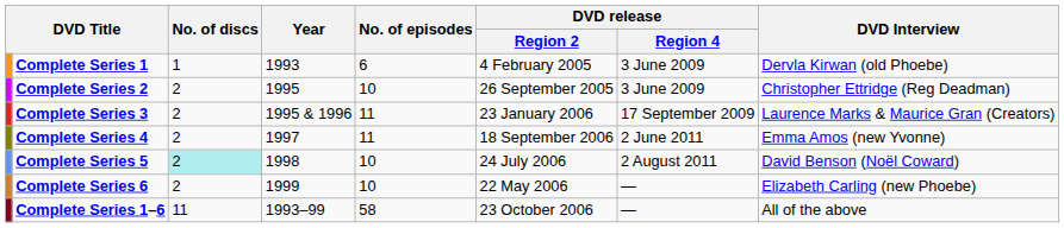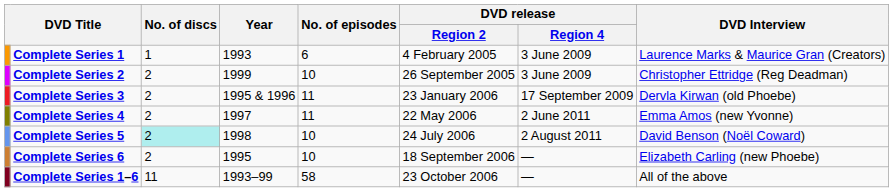 <table class="wikitable">
 <tr>
 <th colspan="2" rowspan="2">DVD Title</th>
 <th rowspan="2">No. of discs</th>
 <th rowspan="2">Year</th>
 <th rowspan="2">No. of episodes</th>
 <th colspan="2">DVD release</th>
 <th rowspan="2">DVD Interview</th>
 </tr>
 <tr>
 <th><a href='#'>Region 2</a></th>
 <th><a href='#'>Region 4</a></th>
 </tr>
 <tr>
 <td style="background:#fb9902;"></td>
 <td><strong><a href='#'>Complete Series 1</a></strong></td>
 <td>1</td>
 <td>1993</td>
 <td>6</td>
 <td>4 February 2005</td>
 <td>3 June 2009</td>
-<td><a href='#'>Dervla Kirwan</a> (old Phoebe)</td>
+<td><a href='#'>Laurence Marks</a> & <a href='#'>Maurice Gran</a> (Creators)</td>
 </tr>
 <tr>
 <td style="background:#d0f;"></td>
 <td><strong><a href='#'>Complete Series 2</a></strong></td>
 <td>2</td>
-<td>1995</td>
+<td>1999</td>
 <td>10</td>
 <td>26 September 2005</td>
 <td>3 June 2009</td>
 <td><a href='#'>Christopher Ettridge</a> (Reg Deadman)</td>
 </tr>
 <tr>
 <td style="background:#ed1c24;"></td>
 <td><strong><a href='#'>Complete Series 3</a></strong></td>
 <td>2</td>
 <td>1995 & 1996</td>
 <td>11</td>
 <td>23 January 2006</td>
 <td>17 September 2009</td>
-<td><a href='#'>Laurence Marks</a> & <a href='#'>Maurice Gran</a> (Creators)</td>
+<td><a href='#'>Dervla Kirwan</a> (old Phoebe)</td>
 </tr>
 <tr>
 <td style="background:olive;"></td>
 <td><strong><a href='#'>Complete Series 4</a></strong></td>
 <td>2</td>
 <td>1997</td>
 <td>11</td>
-<td>18 September 2006</td>
+<td>22 May 2006</td>
 <td>2 June 2011</td>
 <td><a href='#'>Emma Amos</a> (new Yvonne)</td>
 </tr>
 <tr>
 <td style="background:#6495ed; height:10px;"></td>
 <td><strong><a href='#'>Complete Series 5</a></strong></td>
 <td style="background: paleturquoise;">2</td>
 <td>1998</td>
 <td>10</td>
 <td>24 July 2006</td>
 <td>2 August 2011</td>
 <td><a href='#'>David Benson</a> (<a href='#'>Noël Coward</a>)</td>
 </tr>
 <tr>
 <td style="background:#cd7f32; height:10px;"></td>
 <td><strong><a href='#'>Complete Series 6</a></strong></td>
 <td>2</td>
-<td>1999</td>
+<td>1995</td>
 <td>10</td>
-<td>22 May 2006</td>
+<td>18 September 2006</td>
 <td>—</td>
 <td><a href='#'>Elizabeth Carling</a> (new Phoebe)</td>
 </tr>
 <tr>
 <td style="background:#800020; height:10px;"></td>
 <td><strong><a href='#'>Complete Series 1</a>–<a href='#'>6</a></strong></td>
 <td>11</td>
 <td>1993–99</td>
 <td>58</td>
 <td>23 October 2006</td>
 <td>—</td>
 <td>All of the above</td>
 </tr>
 </table>
